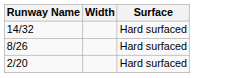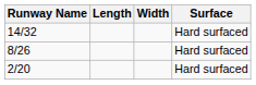 <table class="wikitable">
 <tr>
 <th>Runway Name</th>
+<th>Length</th>
 <th>Width</th>
 <th>Surface</th>
 </tr>
 <tr>
 <td>14/32</td>
 <td></td>
+<td></td>
 <td>Hard surfaced</td>
 </tr>
 <tr>
 <td>8/26</td>
+<td></td>
 <td></td>
 <td>Hard surfaced</td>
 </tr>
 <tr>
 <td>2/20</td>
 <td></td>
+<td></td>
 <td>Hard surfaced</td>
 </tr>
 </table>
